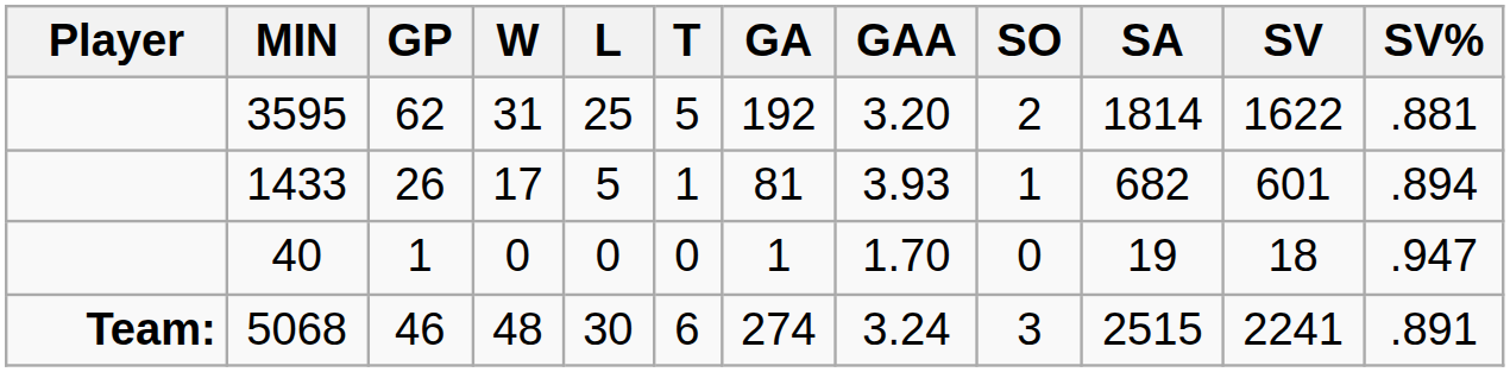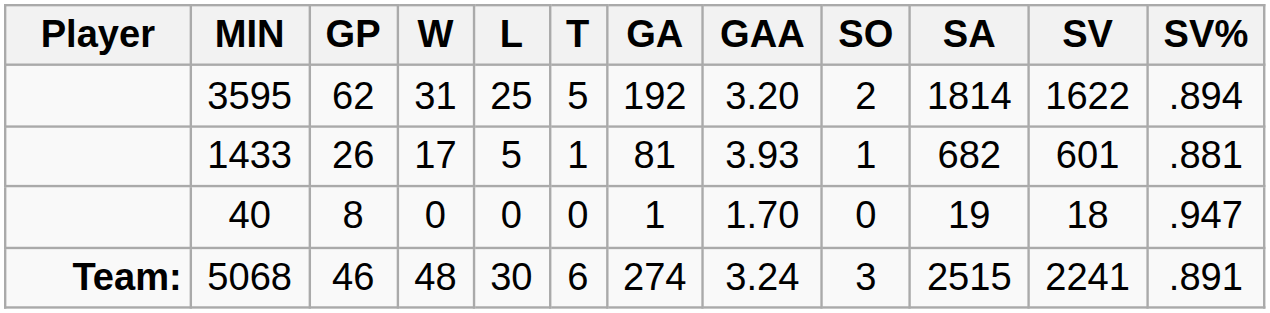 <table class="wikitable sortable" width="60%">
 <tr>
 <th width="10%">Player</th>
 <th width="3%" title="Minutes played">MIN</th>
 <th width="3%" title="Games played in">GP</th>
 <th width="3%" title="Games played in">W</th>
 <th width="3%" title="Games played in">L</th>
 <th width="3%" title="Ties">T</th>
 <th width="3%" title="Goals against">GA</th>
 <th width="3%" title="Goals against average">GAA</th>
 <th width="3%" title="Shut-outs">SO</th>
 <th width="3%" title="Shots against">SA</th>
 <th width="3%" title="Shots saved">SV</th>
 <th width="3%" title="Save percentage">SV%</th>
 </tr>
 <tr align="center">
 <td align="right"></td>
 <td>3595</td>
 <td>62</td>
 <td>31</td>
 <td>25</td>
 <td>5</td>
 <td>192</td>
 <td>3.20</td>
 <td>2</td>
 <td>1814</td>
 <td>1622</td>
-<td>.881</td>
+<td>.894</td>
 </tr>
 <tr align="center">
 <td align="right"></td>
 <td>1433</td>
 <td>26</td>
 <td>17</td>
 <td>5</td>
 <td>1</td>
 <td>81</td>
 <td>3.93</td>
 <td>1</td>
 <td>682</td>
 <td>601</td>
-<td>.894</td>
+<td>.881</td>
 </tr>
 <tr align="center">
 <td align="right"></td>
 <td>40</td>
-<td>1</td>
+<td>8</td>
 <td>0</td>
 <td>0</td>
 <td>0</td>
 <td>1</td>
 <td>1.70</td>
 <td>0</td>
 <td>19</td>
 <td>18</td>
 <td>.947</td>
 </tr>
 <tr align="center">
 <td align="right"><strong>Team:</strong></td>
 <td>5068</td>
 <td>46</td>
 <td>48</td>
 <td>30</td>
 <td>6</td>
 <td>274</td>
 <td>3.24</td>
 <td>3</td>
 <td>2515</td>
 <td>2241</td>
 <td>.891</td>
 </tr>
 </table>
